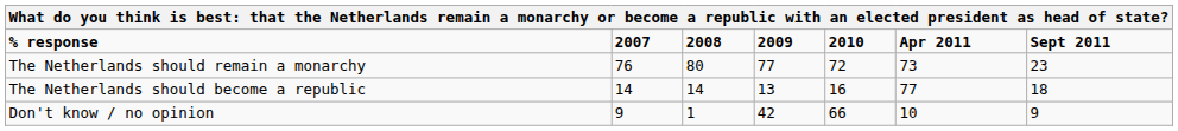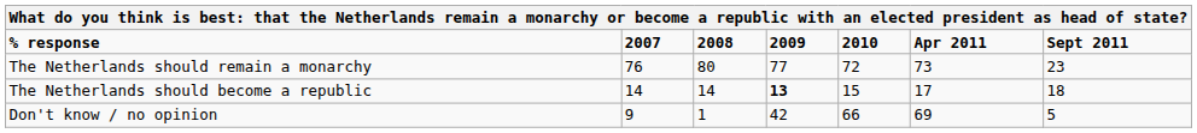 <table class="wikitable">
 <tr>
 <th colspan="18"><strong>What do you think is best: that the Netherlands remain a monarchy or become a republic with an elected president as head of state?</strong></th>
 </tr>
 <tr>
 <td><strong>% response</strong></td>
 <td><strong>2007</strong></td>
 <td><strong>2008</strong></td>
 <td><strong>2009</strong></td>
 <td><strong>2010</strong></td>
 <td><strong>Apr 2011</strong></td>
 <td><strong>Sept 2011</strong></td>
 </tr>
 <tr>
 <td>The Netherlands should remain a monarchy</td>
 <td>76</td>
 <td>80</td>
 <td>77</td>
 <td>72</td>
 <td>73</td>
 <td>23</td>
 </tr>
 <tr>
 <td>The Netherlands should become a republic</td>
 <td>14</td>
 <td>14</td>
-<td>13</td>
-<td>16</td>
-<td>77</td>
+<td><strong>13</strong></td>
+<td>15</td>
+<td>17</td>
 <td>18</td>
 </tr>
 <tr>
 <td>Don't know / no opinion</td>
 <td>9</td>
 <td>1</td>
 <td>42</td>
 <td>66</td>
-<td>10</td>
-<td>9</td>
+<td>69</td>
+<td>5</td>
 </tr>
 </table>
